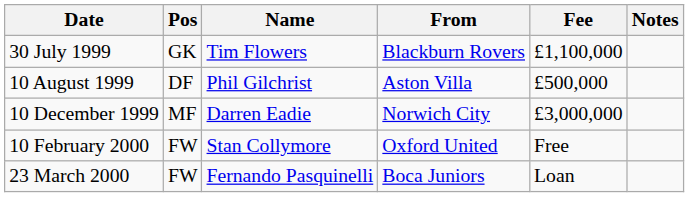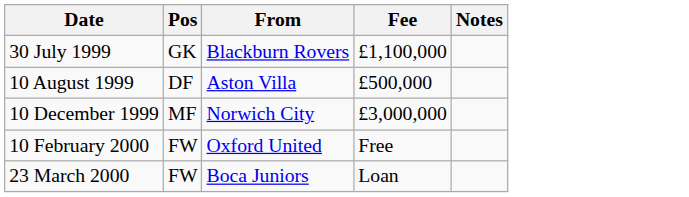 <table class="wikitable">
 <tr>
 <th>Date</th>
 <th>Pos</th>
-<th>Name</th>
 <th>From</th>
 <th>Fee</th>
 <th>Notes</th>
 </tr>
 <tr>
 <td>30 July 1999</td>
 <td>GK</td>
-<td> <a href='#'>Tim Flowers</a></td>
 <td><a href='#'>Blackburn Rovers</a></td>
 <td>£1,100,000</td>
 <td></td>
 </tr>
 <tr>
 <td>10 August 1999</td>
 <td>DF</td>
-<td> <a href='#'>Phil Gilchrist</a></td>
 <td><a href='#'>Aston Villa</a></td>
 <td>£500,000</td>
 <td></td>
 </tr>
 <tr>
 <td>10 December 1999</td>
 <td>MF</td>
-<td> <a href='#'>Darren Eadie</a></td>
 <td><a href='#'>Norwich City</a></td>
 <td>£3,000,000</td>
 <td></td>
 </tr>
 <tr>
 <td>10 February 2000</td>
 <td>FW</td>
-<td> <a href='#'>Stan Collymore</a></td>
 <td><a href='#'>Oxford United</a></td>
 <td>Free</td>
 <td></td>
 </tr>
 <tr>
 <td>23 March 2000</td>
 <td>FW</td>
-<td> <a href='#'>Fernando Pasquinelli</a></td>
 <td><a href='#'>Boca Juniors</a></td>
 <td>Loan</td>
 <td></td>
 </tr>
 </table>
